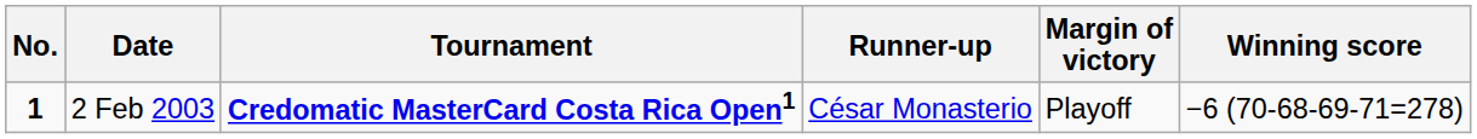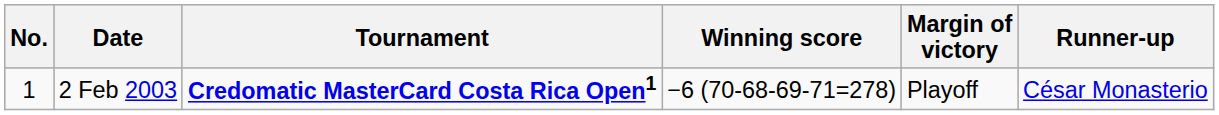 <table class="wikitable" style="font-size:95%;">
 <tr>
 <th>No.</th>
 <th>Date</th>
 <th>Tournament</th>
+<th>Winning score</th>
+<th>Margin of<br>victory</th>
 <th>Runner-up</th>
-<th>Margin of<br>victory</th>
-<th>Winning score</th>
 </tr>
 <tr>
-<td align=center><strong>1</strong></td>
+<td align=center>1</td>
 <td align=right>2 Feb <a href='#'>2003</a></td>
 <td><strong><a href='#'>Credomatic MasterCard Costa Rica Open</a><sup>1</sup></strong></td>
+<td>−6 (70-68-69-71=278)</td>
+<td>Playoff</td>
 <td> <a href='#'>César Monasterio</a></td>
-<td>Playoff</td>
-<td>−6 (70-68-69-71=278)</td>
 </tr>
 </table>
